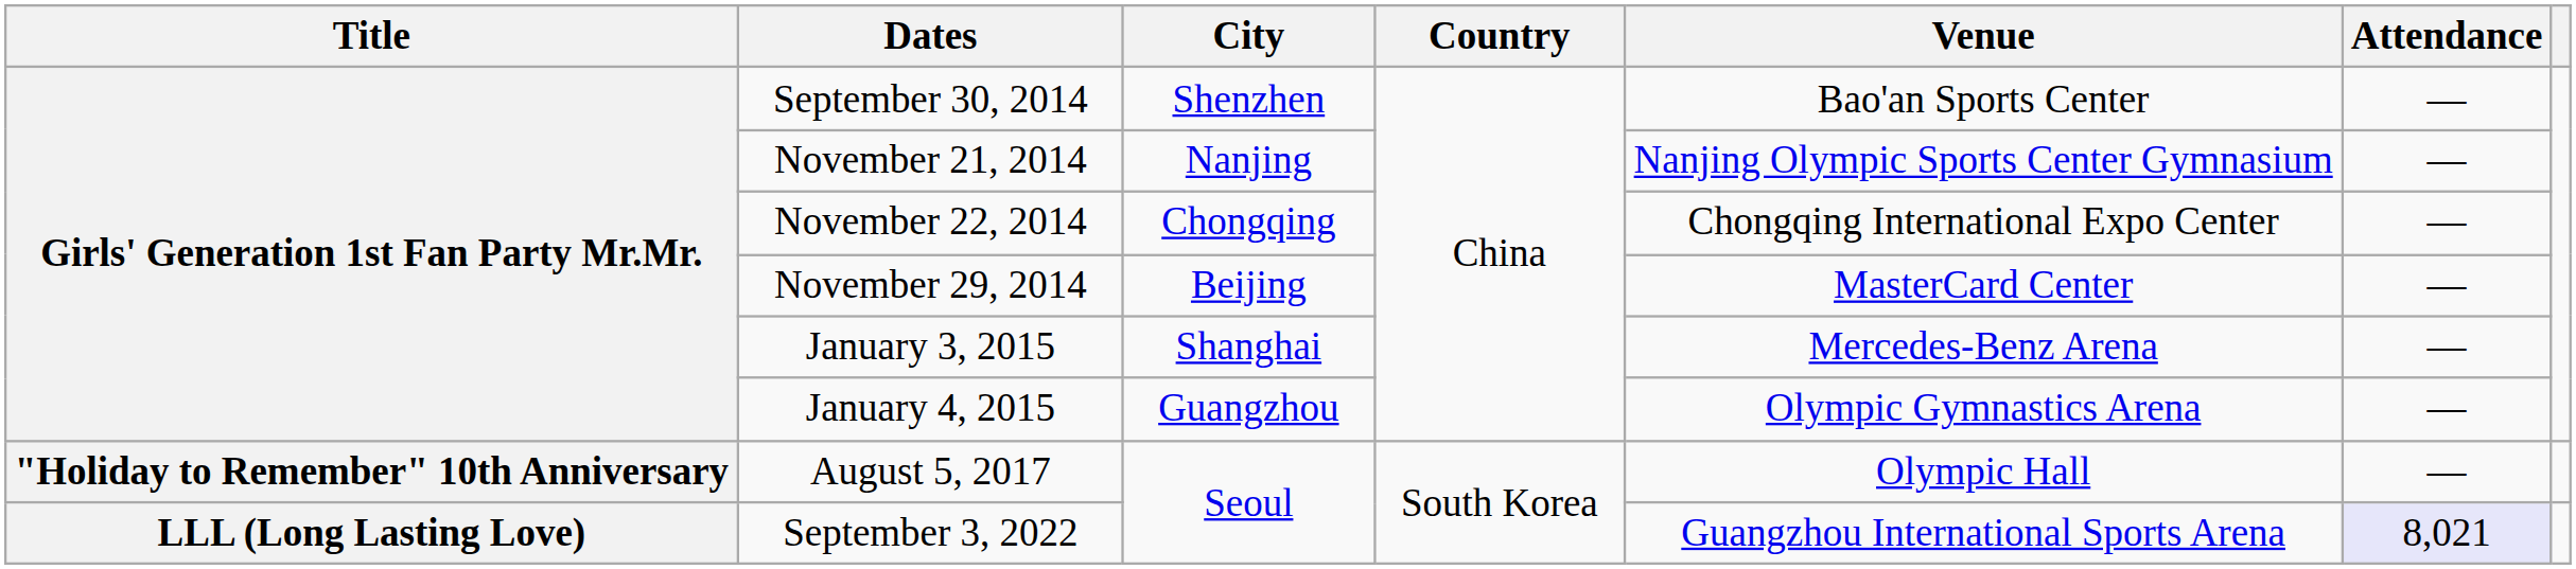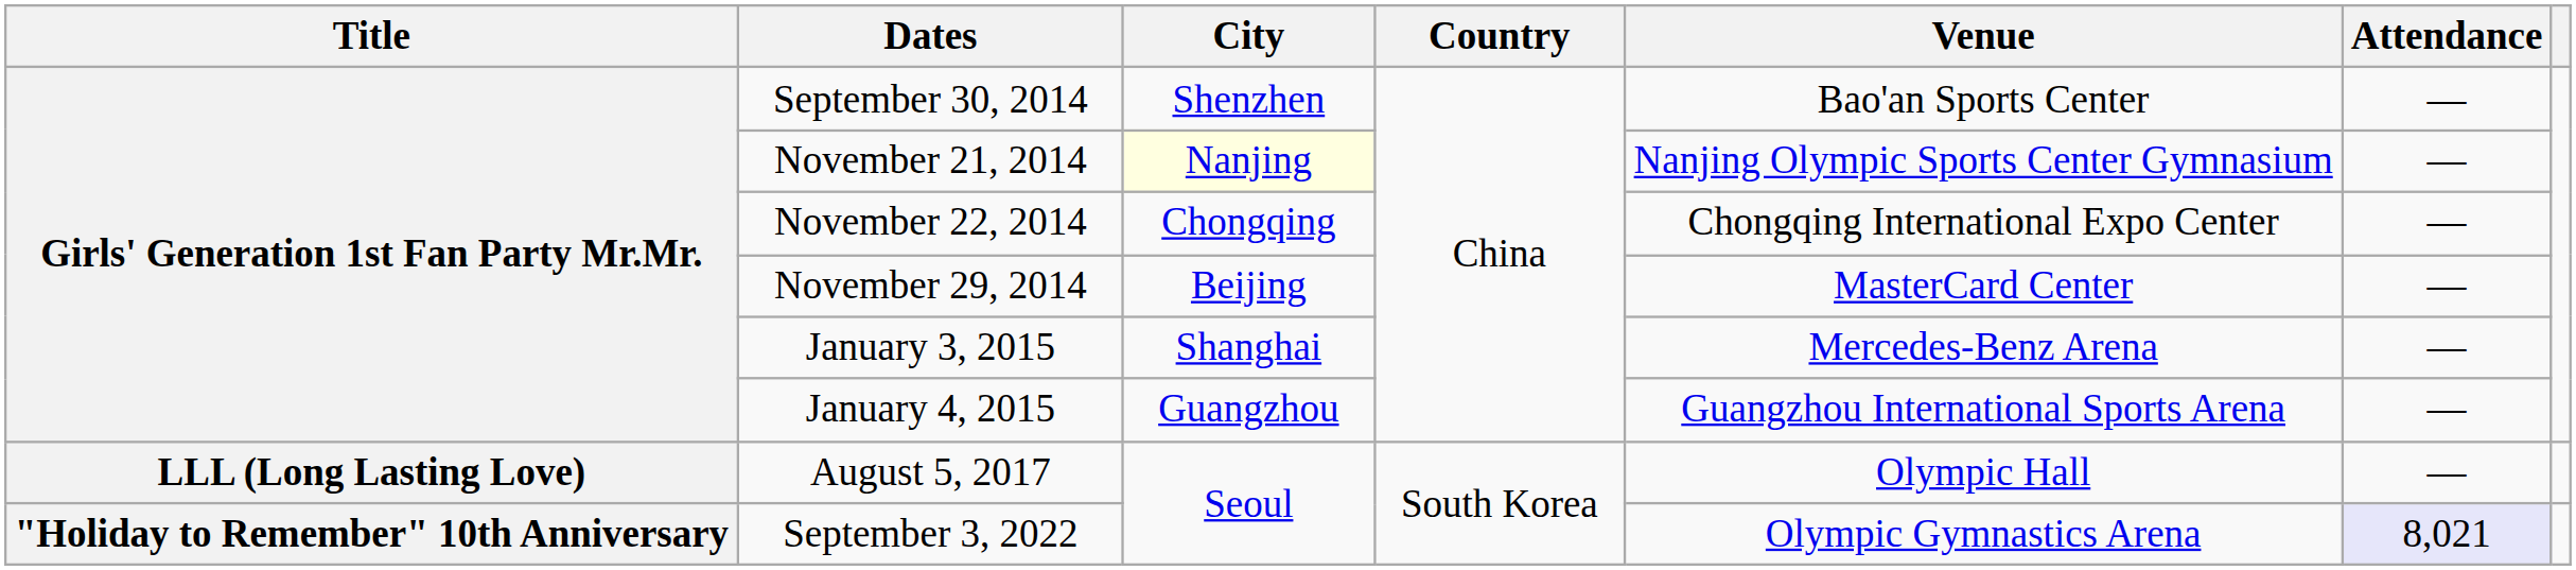 <table class="wikitable plainrowheaders" style="text-align:center;">
 <tr>
 <th scope="col">Title</th>
 <th scope="col" width="150">Dates</th>
 <th scope="col" width="95">City</th>
 <th scope="col" width="95">Country</th>
 <th scope="col">Venue</th>
 <th scope="col">Attendance</th>
 <th scope="col"></th>
 </tr>
 <tr>
 <th rowspan="6" scope="row">Girls' Generation 1st Fan Party Mr.Mr.</th>
 <td>September 30, 2014</td>
 <td><a href='#'>Shenzhen</a></td>
 <td rowspan="6">China</td>
 <td>Bao'an Sports Center</td>
 <td>—</td>
 <td rowspan="6"></td>
 </tr>
 <tr>
 <td>November 21, 2014</td>
-<td><a href='#'>Nanjing</a></td>
+<td style="background: lightyellow;"><a href='#'>Nanjing</a></td>
 <td><a href='#'>Nanjing Olympic Sports Center Gymnasium</a></td>
 <td>—</td>
 </tr>
 <tr>
 <td>November 22, 2014</td>
 <td><a href='#'>Chongqing</a></td>
 <td>Chongqing International Expo Center</td>
 <td>—</td>
 </tr>
 <tr>
 <td>November 29, 2014</td>
 <td><a href='#'>Beijing</a></td>
 <td><a href='#'>MasterCard Center</a></td>
 <td>—</td>
 </tr>
 <tr>
 <td>January 3, 2015</td>
 <td><a href='#'>Shanghai</a></td>
 <td><a href='#'>Mercedes-Benz Arena</a></td>
 <td>—</td>
 </tr>
 <tr>
 <td>January 4, 2015</td>
 <td><a href='#'>Guangzhou</a></td>
-<td><a href='#'>Olympic Gymnastics Arena</a></td>
+<td><a href='#'>Guangzhou International Sports Arena</a></td>
 <td>—</td>
 </tr>
 <tr>
-<th scope="row">"Holiday to Remember" 10th Anniversary</th>
+<th scope="row">LLL (Long Lasting Love)</th>
 <td>August 5, 2017</td>
 <td rowspan="2"><a href='#'>Seoul</a></td>
 <td rowspan="2">South Korea</td>
 <td><a href='#'>Olympic Hall</a></td>
 <td>—</td>
 <td></td>
 </tr>
 <tr>
-<th scope="row">LLL (Long Lasting Love)</th>
+<th scope="row">"Holiday to Remember" 10th Anniversary</th>
 <td>September 3, 2022</td>
-<td><a href='#'>Guangzhou International Sports Arena</a></td>
+<td><a href='#'>Olympic Gymnastics Arena</a></td>
 <td style="background: lavender;">8,021</td>
 <td></td>
 </tr>
 </table>
